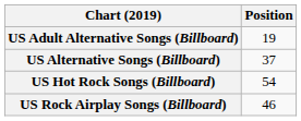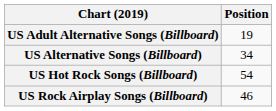 <table class="wikitable sortable plainrowheaders" style="text-align:center">
 <tr>
 <th scope="col">Chart (2019)</th>
 <th scope="col">Position</th>
 </tr>
 <tr>
 <th scope="row">US Adult Alternative Songs (<em>Billboard</em>)</th>
 <td>19</td>
 </tr>
 <tr>
 <th scope="row">US Alternative Songs (<em>Billboard</em>)</th>
-<td>37</td>
+<td>34</td>
 </tr>
 <tr>
 <th scope="row">US Hot Rock Songs (<em>Billboard</em>)</th>
 <td>54</td>
 </tr>
 <tr>
 <th scope="row">US Rock Airplay Songs (<em>Billboard</em>)</th>
 <td>46</td>
 </tr>
 </table>
